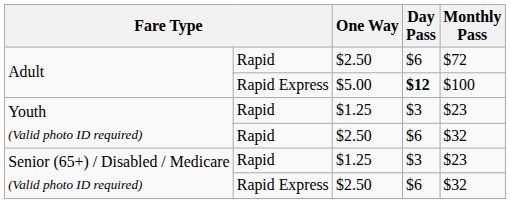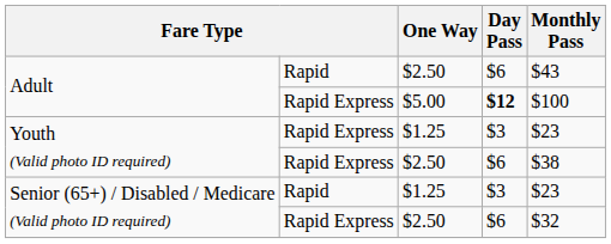 <table class="wikitable" border="1">
 <tr>
 <th colspan="2">Fare Type</th>
 <th>One Way</th>
 <th>Day<br>Pass</th>
 <th>Monthly<br>Pass</th>
 </tr>
 <tr>
 <td rowspan="2">Adult</td>
 <td>Rapid</td>
 <td>$2.50</td>
 <td>$6</td>
-<td>$72</td>
+<td>$43</td>
 </tr>
 <tr>
 <td>Rapid Express</td>
 <td>$5.00</td>
 <td><strong>$12</strong></td>
 <td>$100</td>
 </tr>
 <tr>
 <td rowspan="2">Youth<br><sub><em>(Valid photo ID required)</em></sub></td>
-<td>Rapid</td>
+<td>Rapid Express</td>
 <td>$1.25</td>
 <td>$3</td>
 <td>$23</td>
 </tr>
 <tr>
-<td>Rapid</td>
+<td>Rapid Express</td>
 <td>$2.50</td>
 <td>$6</td>
-<td>$32</td>
+<td>$38</td>
 </tr>
 <tr>
 <td rowspan="2">Senior (65+) / Disabled / Medicare<br><sub><em>(Valid photo ID required)</em></sub></td>
 <td>Rapid</td>
 <td>$1.25</td>
 <td>$3</td>
 <td>$23</td>
 </tr>
 <tr>
 <td>Rapid Express</td>
 <td>$2.50</td>
 <td>$6</td>
 <td>$32</td>
 </tr>
 <tr>
 </tr>
 </table>
